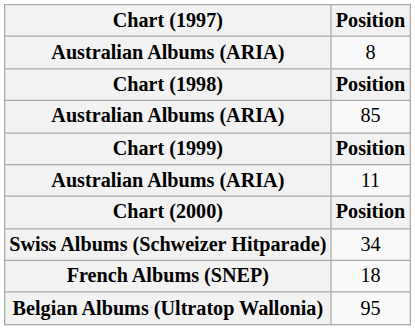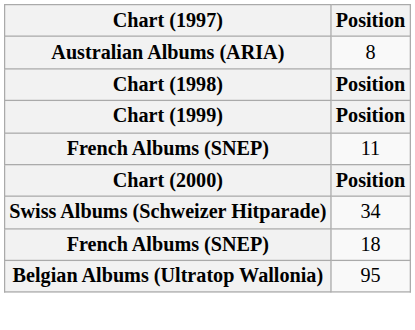 <table class="wikitable sortable plainrowheaders">
 <tr>
 <th scope="col">Chart (1997)</th>
 <th scope="col">Position</th>
 </tr>
 <tr>
 <th scope="row">Australian Albums (ARIA)</th>
 <td style="text-align:center;">8</td>
 </tr>
 <tr>
 <th scope="col">Chart (1998)</th>
 <th scope="col">Position</th>
 </tr>
 <tr>
-<th scope="row">Australian Albums (ARIA)</th>
-<td style="text-align:center;">85</td>
-</tr>
-<tr>
 <th scope="col">Chart (1999)</th>
 <th scope="col">Position</th>
 </tr>
 <tr>
-<th scope="row">Australian Albums (ARIA)</th>
+<th scope="row">French Albums (SNEP)</th>
 <td style="text-align:center;">11</td>
 </tr>
 <tr>
 <th scope="col">Chart (2000)</th>
 <th scope="col">Position</th>
 </tr>
 <tr>
 <th scope="row">Swiss Albums (Schweizer Hitparade)</th>
 <td style="text-align:center;">34</td>
 </tr>
 <tr>
 <th scope="row">French Albums (SNEP)</th>
 <td style="text-align:center;">18</td>
 </tr>
 <tr>
 <th scope="row">Belgian Albums (Ultratop Wallonia)</th>
 <td style="text-align:center;">95</td>
 </tr>
 </table>
